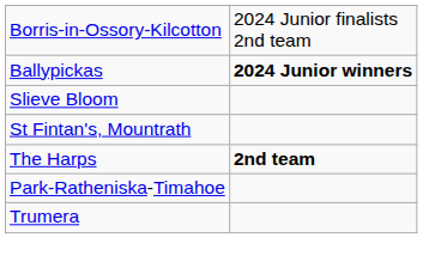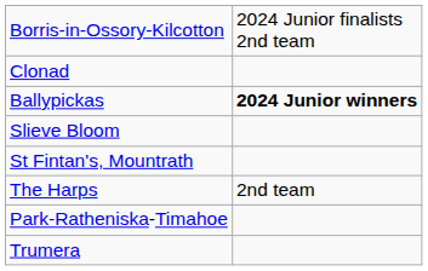 <table class="wikitable">
 <tr>
 <td><a href='#'>Borris-in-Ossory-Kilcotton</a></td>
 <td>2024 Junior finalists<br>2nd team</td>
+</tr>
+<tr>
+<td><a href='#'>Clonad</a></td>
+<td></td>
 </tr>
 <tr>
 <td><a href='#'>Ballypickas</a></td>
 <td><strong>2024 Junior winners</strong></td>
 </tr>
 <tr>
 <td><a href='#'>Slieve Bloom</a></td>
 <td></td>
 </tr>
 <tr>
 <td><a href='#'>St Fintan's, Mountrath</a></td>
 <td></td>
 </tr>
 <tr>
 <td><a href='#'>The Harps</a></td>
-<td><strong>2nd team</strong></td>
+<td>2nd team</td>
 </tr>
 <tr>
 <td><a href='#'>Park-Ratheniska</a>-<a href='#'>Timahoe</a></td>
 <td></td>
 </tr>
 <tr>
 <td><a href='#'>Trumera</a></td>
 <td></td>
 </tr>
 </table>
